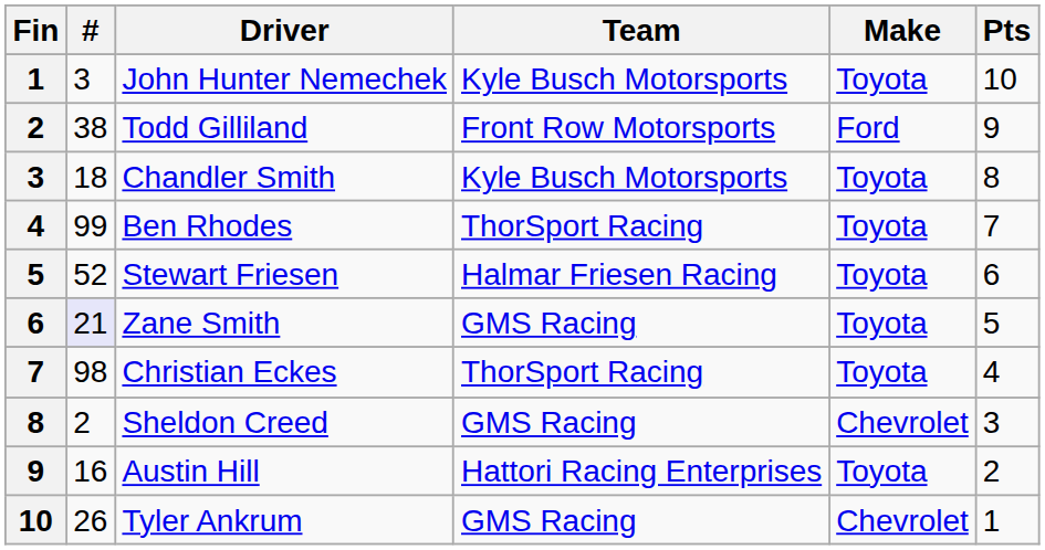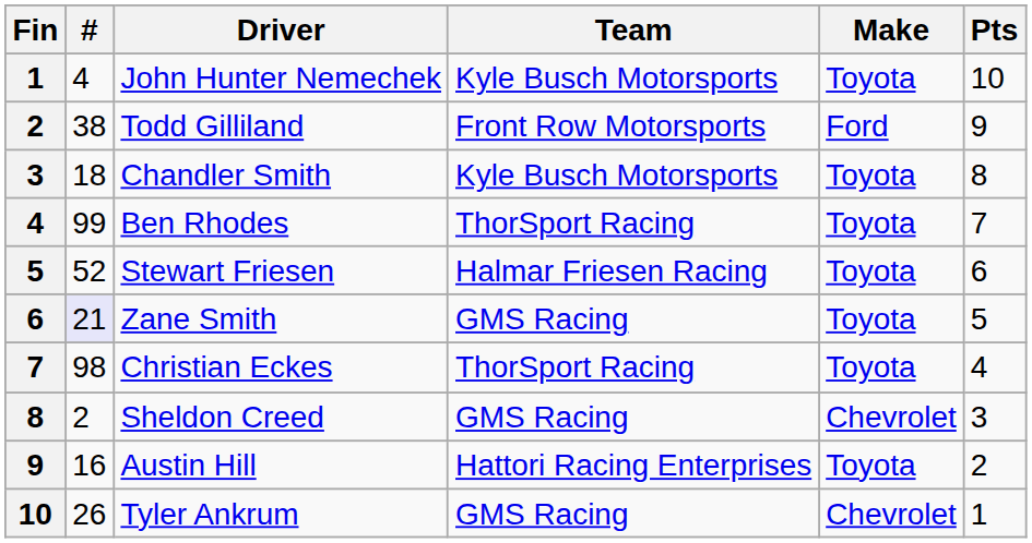 <table class="wikitable" style="font-size: 95%;">
 <tr>
 <th>Fin</th>
 <th>#</th>
 <th>Driver</th>
 <th>Team</th>
 <th>Make</th>
 <th>Pts</th>
 </tr>
 <tr>
 <th>1</th>
-<td>3</td>
+<td>4</td>
 <td><a href='#'>John Hunter Nemechek</a></td>
 <td><a href='#'>Kyle Busch Motorsports</a></td>
 <td><a href='#'>Toyota</a></td>
 <td>10</td>
 </tr>
 <tr>
 <th>2</th>
 <td>38</td>
 <td><a href='#'>Todd Gilliland</a></td>
 <td><a href='#'>Front Row Motorsports</a></td>
 <td><a href='#'>Ford</a></td>
 <td>9</td>
 </tr>
 <tr>
 <th>3</th>
 <td>18</td>
 <td><a href='#'>Chandler Smith</a></td>
 <td><a href='#'>Kyle Busch Motorsports</a></td>
 <td><a href='#'>Toyota</a></td>
 <td>8</td>
 </tr>
 <tr>
 <th>4</th>
 <td>99</td>
 <td><a href='#'>Ben Rhodes</a></td>
 <td><a href='#'>ThorSport Racing</a></td>
 <td><a href='#'>Toyota</a></td>
 <td>7</td>
 </tr>
 <tr>
 <th>5</th>
 <td>52</td>
 <td><a href='#'>Stewart Friesen</a></td>
 <td><a href='#'>Halmar Friesen Racing</a></td>
 <td><a href='#'>Toyota</a></td>
 <td>6</td>
 </tr>
 <tr>
 <th>6</th>
 <td style="background: lavender;">21</td>
 <td><a href='#'>Zane Smith</a></td>
 <td><a href='#'>GMS Racing</a></td>
 <td><a href='#'>Toyota</a></td>
 <td>5</td>
 </tr>
 <tr>
 <th>7</th>
 <td>98</td>
 <td><a href='#'>Christian Eckes</a></td>
 <td><a href='#'>ThorSport Racing</a></td>
 <td><a href='#'>Toyota</a></td>
 <td>4</td>
 </tr>
 <tr>
 <th>8</th>
 <td>2</td>
 <td><a href='#'>Sheldon Creed</a></td>
 <td><a href='#'>GMS Racing</a></td>
 <td><a href='#'>Chevrolet</a></td>
 <td>3</td>
 </tr>
 <tr>
 <th>9</th>
 <td>16</td>
 <td><a href='#'>Austin Hill</a></td>
 <td><a href='#'>Hattori Racing Enterprises</a></td>
 <td><a href='#'>Toyota</a></td>
 <td>2</td>
 </tr>
 <tr>
 <th>10</th>
 <td>26</td>
 <td><a href='#'>Tyler Ankrum</a></td>
 <td><a href='#'>GMS Racing</a></td>
 <td><a href='#'>Chevrolet</a></td>
 <td>1</td>
 </tr>
 </table>
